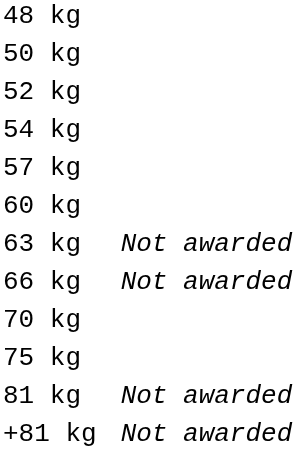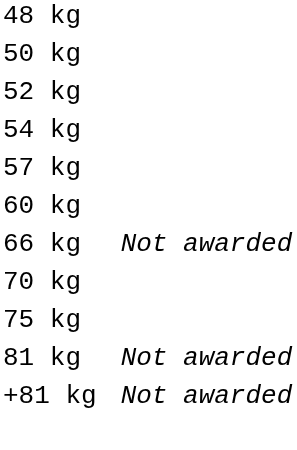 <table>
 <tr>
 <td rowspan=2>48 kg</td>
 <td rowspan=2></td>
 <td rowspan=2></td>
 <td></td>
 </tr>
 <tr>
 <td></td>
 </tr>
 <tr>
 <td rowspan=2>50 kg</td>
 <td rowspan=2></td>
 <td rowspan=2></td>
 <td></td>
 </tr>
 <tr>
 <td></td>
 </tr>
 <tr>
 <td rowspan=2>52 kg</td>
 <td rowspan=2></td>
 <td rowspan=2></td>
 <td></td>
 </tr>
 <tr>
 <td></td>
 </tr>
 <tr>
 <td rowspan=2>54 kg</td>
 <td rowspan=2></td>
 <td rowspan=2></td>
 <td></td>
 </tr>
 <tr>
 <td></td>
 </tr>
 <tr>
 <td rowspan=2>57 kg</td>
 <td rowspan=2></td>
 <td rowspan=2></td>
 <td></td>
 </tr>
 <tr>
 <td></td>
 </tr>
 <tr>
 <td rowspan=2>60 kg</td>
 <td rowspan=2></td>
 <td rowspan=2></td>
 <td></td>
 </tr>
 <tr>
 <td></td>
 </tr>
 <tr>
-<td>63 kg</td>
-<td></td>
-<td></td>
-<td><em>Not awarded</em></td>
-</tr>
-<tr>
 <td>66 kg</td>
 <td></td>
 <td></td>
 <td><em>Not awarded</em></td>
 </tr>
 <tr>
 <td rowspan=2>70 kg</td>
 <td rowspan=2></td>
 <td rowspan=2></td>
 <td></td>
 </tr>
 <tr>
 <td></td>
 </tr>
 <tr>
 <td>75 kg</td>
 <td></td>
 <td></td>
 <td></td>
 </tr>
 <tr>
 <td>81 kg</td>
 <td></td>
 <td></td>
 <td><em>Not awarded</em></td>
 </tr>
 <tr>
 <td>+81 kg</td>
 <td></td>
 <td></td>
 <td><em>Not awarded</em></td>
 </tr>
 </table>
